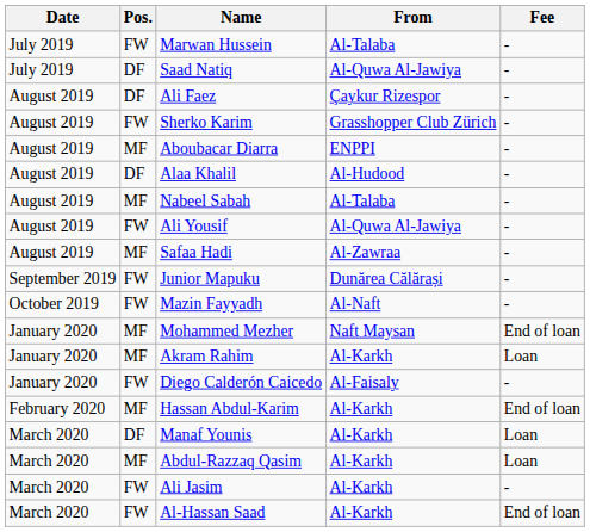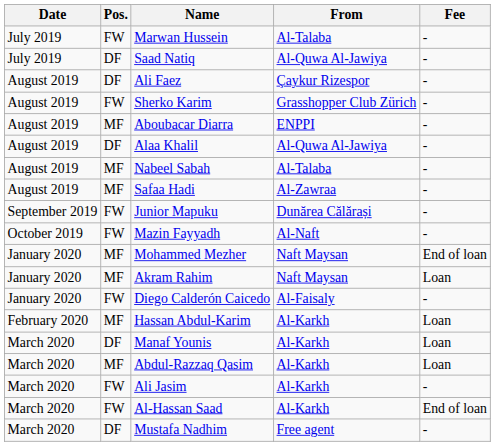 <table class="wikitable">
 <tr>
 <th>Date</th>
 <th>Pos.</th>
 <th>Name</th>
 <th>From</th>
 <th>Fee</th>
 </tr>
 <tr>
 <td>July 2019</td>
 <td>FW</td>
 <td> <a href='#'>Marwan Hussein</a></td>
 <td> <a href='#'>Al-Talaba</a></td>
 <td>-</td>
 </tr>
 <tr>
 <td>July 2019</td>
 <td>DF</td>
 <td> <a href='#'>Saad Natiq</a></td>
 <td> <a href='#'>Al-Quwa Al-Jawiya</a></td>
 <td>-</td>
 </tr>
 <tr>
 <td>August 2019</td>
 <td>DF</td>
 <td> <a href='#'>Ali Faez</a></td>
 <td> <a href='#'>Çaykur Rizespor</a></td>
 <td>-</td>
 </tr>
 <tr>
 <td>August 2019</td>
 <td>FW</td>
 <td> <a href='#'>Sherko Karim</a></td>
 <td> <a href='#'>Grasshopper Club Zürich</a></td>
 <td>-</td>
 </tr>
 <tr>
 <td>August 2019</td>
 <td>MF</td>
 <td> <a href='#'>Aboubacar Diarra</a></td>
 <td> <a href='#'>ENPPI</a></td>
 <td>-</td>
 </tr>
 <tr>
 <td>August 2019</td>
 <td>DF</td>
 <td> <a href='#'>Alaa Khalil</a></td>
-<td> <a href='#'>Al-Hudood</a></td>
+<td> <a href='#'>Al-Quwa Al-Jawiya</a></td>
 <td>-</td>
 </tr>
 <tr>
 <td>August 2019</td>
 <td>MF</td>
 <td> <a href='#'>Nabeel Sabah</a></td>
 <td> <a href='#'>Al-Talaba</a></td>
-<td>-</td>
-</tr>
-<tr>
-<td>August 2019</td>
-<td>FW</td>
-<td> <a href='#'>Ali Yousif</a></td>
-<td> <a href='#'>Al-Quwa Al-Jawiya</a></td>
 <td>-</td>
 </tr>
 <tr>
 <td>August 2019</td>
 <td>MF</td>
 <td> <a href='#'>Safaa Hadi</a></td>
 <td> <a href='#'>Al-Zawraa</a></td>
 <td>-</td>
 </tr>
 <tr>
 <td>September 2019</td>
 <td>FW</td>
 <td> <a href='#'>Junior Mapuku</a></td>
 <td> <a href='#'>Dunărea Călărași</a></td>
 <td>-</td>
 </tr>
 <tr>
 <td>October 2019</td>
 <td>FW</td>
 <td> <a href='#'>Mazin Fayyadh</a></td>
 <td> <a href='#'>Al-Naft</a></td>
 <td>-</td>
 </tr>
 <tr>
 <td>January 2020</td>
 <td>MF</td>
 <td> <a href='#'>Mohammed Mezher</a></td>
 <td> <a href='#'>Naft Maysan</a></td>
 <td>End of loan</td>
 </tr>
 <tr>
 <td>January 2020</td>
 <td>MF</td>
 <td> <a href='#'>Akram Rahim</a></td>
-<td> <a href='#'>Al-Karkh</a></td>
+<td> <a href='#'>Naft Maysan</a></td>
 <td>Loan</td>
 </tr>
 <tr>
 <td>January 2020</td>
 <td>FW</td>
 <td> <a href='#'>Diego Calderón Caicedo</a></td>
 <td> <a href='#'>Al-Faisaly</a></td>
 <td>-</td>
 </tr>
 <tr>
 <td>February 2020</td>
 <td>MF</td>
 <td> <a href='#'>Hassan Abdul-Karim</a></td>
 <td> <a href='#'>Al-Karkh</a></td>
-<td>End of loan</td>
+<td>Loan</td>
 </tr>
 <tr>
 <td>March 2020</td>
 <td>DF</td>
 <td> <a href='#'>Manaf Younis</a></td>
 <td> <a href='#'>Al-Karkh</a></td>
 <td>Loan</td>
 </tr>
 <tr>
 <td>March 2020</td>
 <td>MF</td>
 <td> <a href='#'>Abdul-Razzaq Qasim</a></td>
 <td> <a href='#'>Al-Karkh</a></td>
 <td>Loan</td>
 </tr>
 <tr>
 <td>March 2020</td>
 <td>FW</td>
 <td> <a href='#'>Ali Jasim</a></td>
 <td> <a href='#'>Al-Karkh</a></td>
 <td>-</td>
 </tr>
 <tr>
 <td>March 2020</td>
 <td>FW</td>
 <td> <a href='#'>Al-Hassan Saad</a></td>
 <td> <a href='#'>Al-Karkh</a></td>
 <td>End of loan</td>
 </tr>
+<tr>
+<td>March 2020</td>
+<td>DF</td>
+<td> <a href='#'>Mustafa Nadhim</a></td>
+<td><a href='#'>Free agent</a></td>
+<td>-</td>
+</tr>
 </table>
